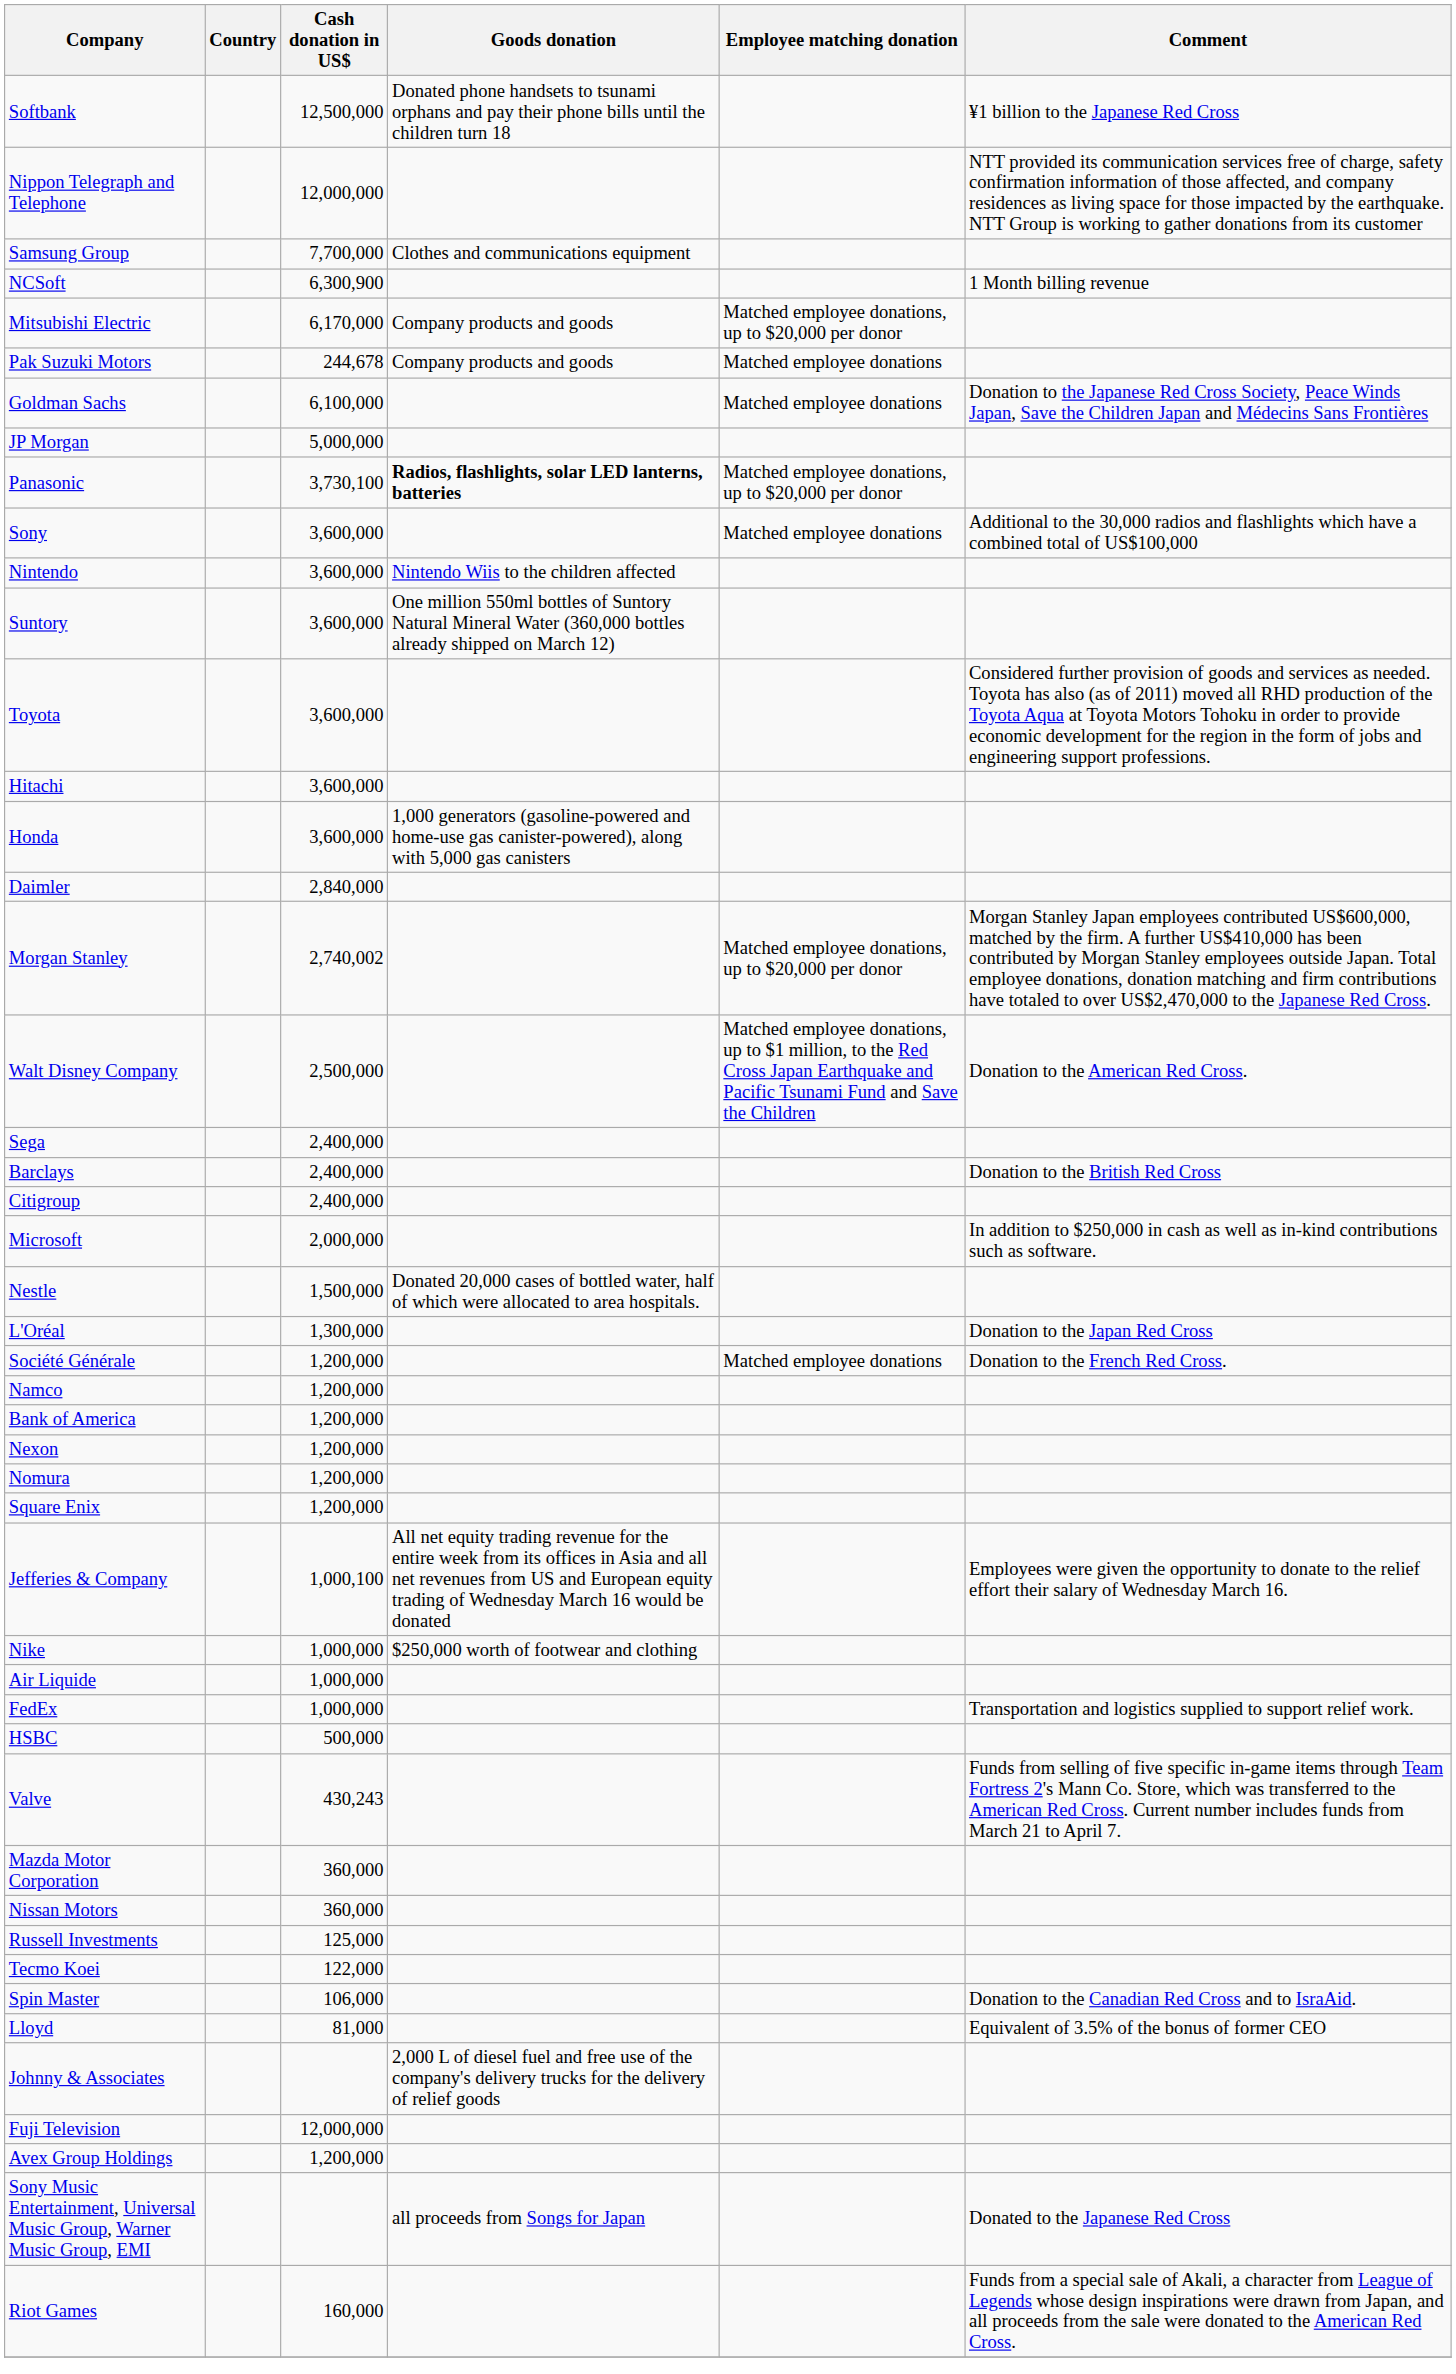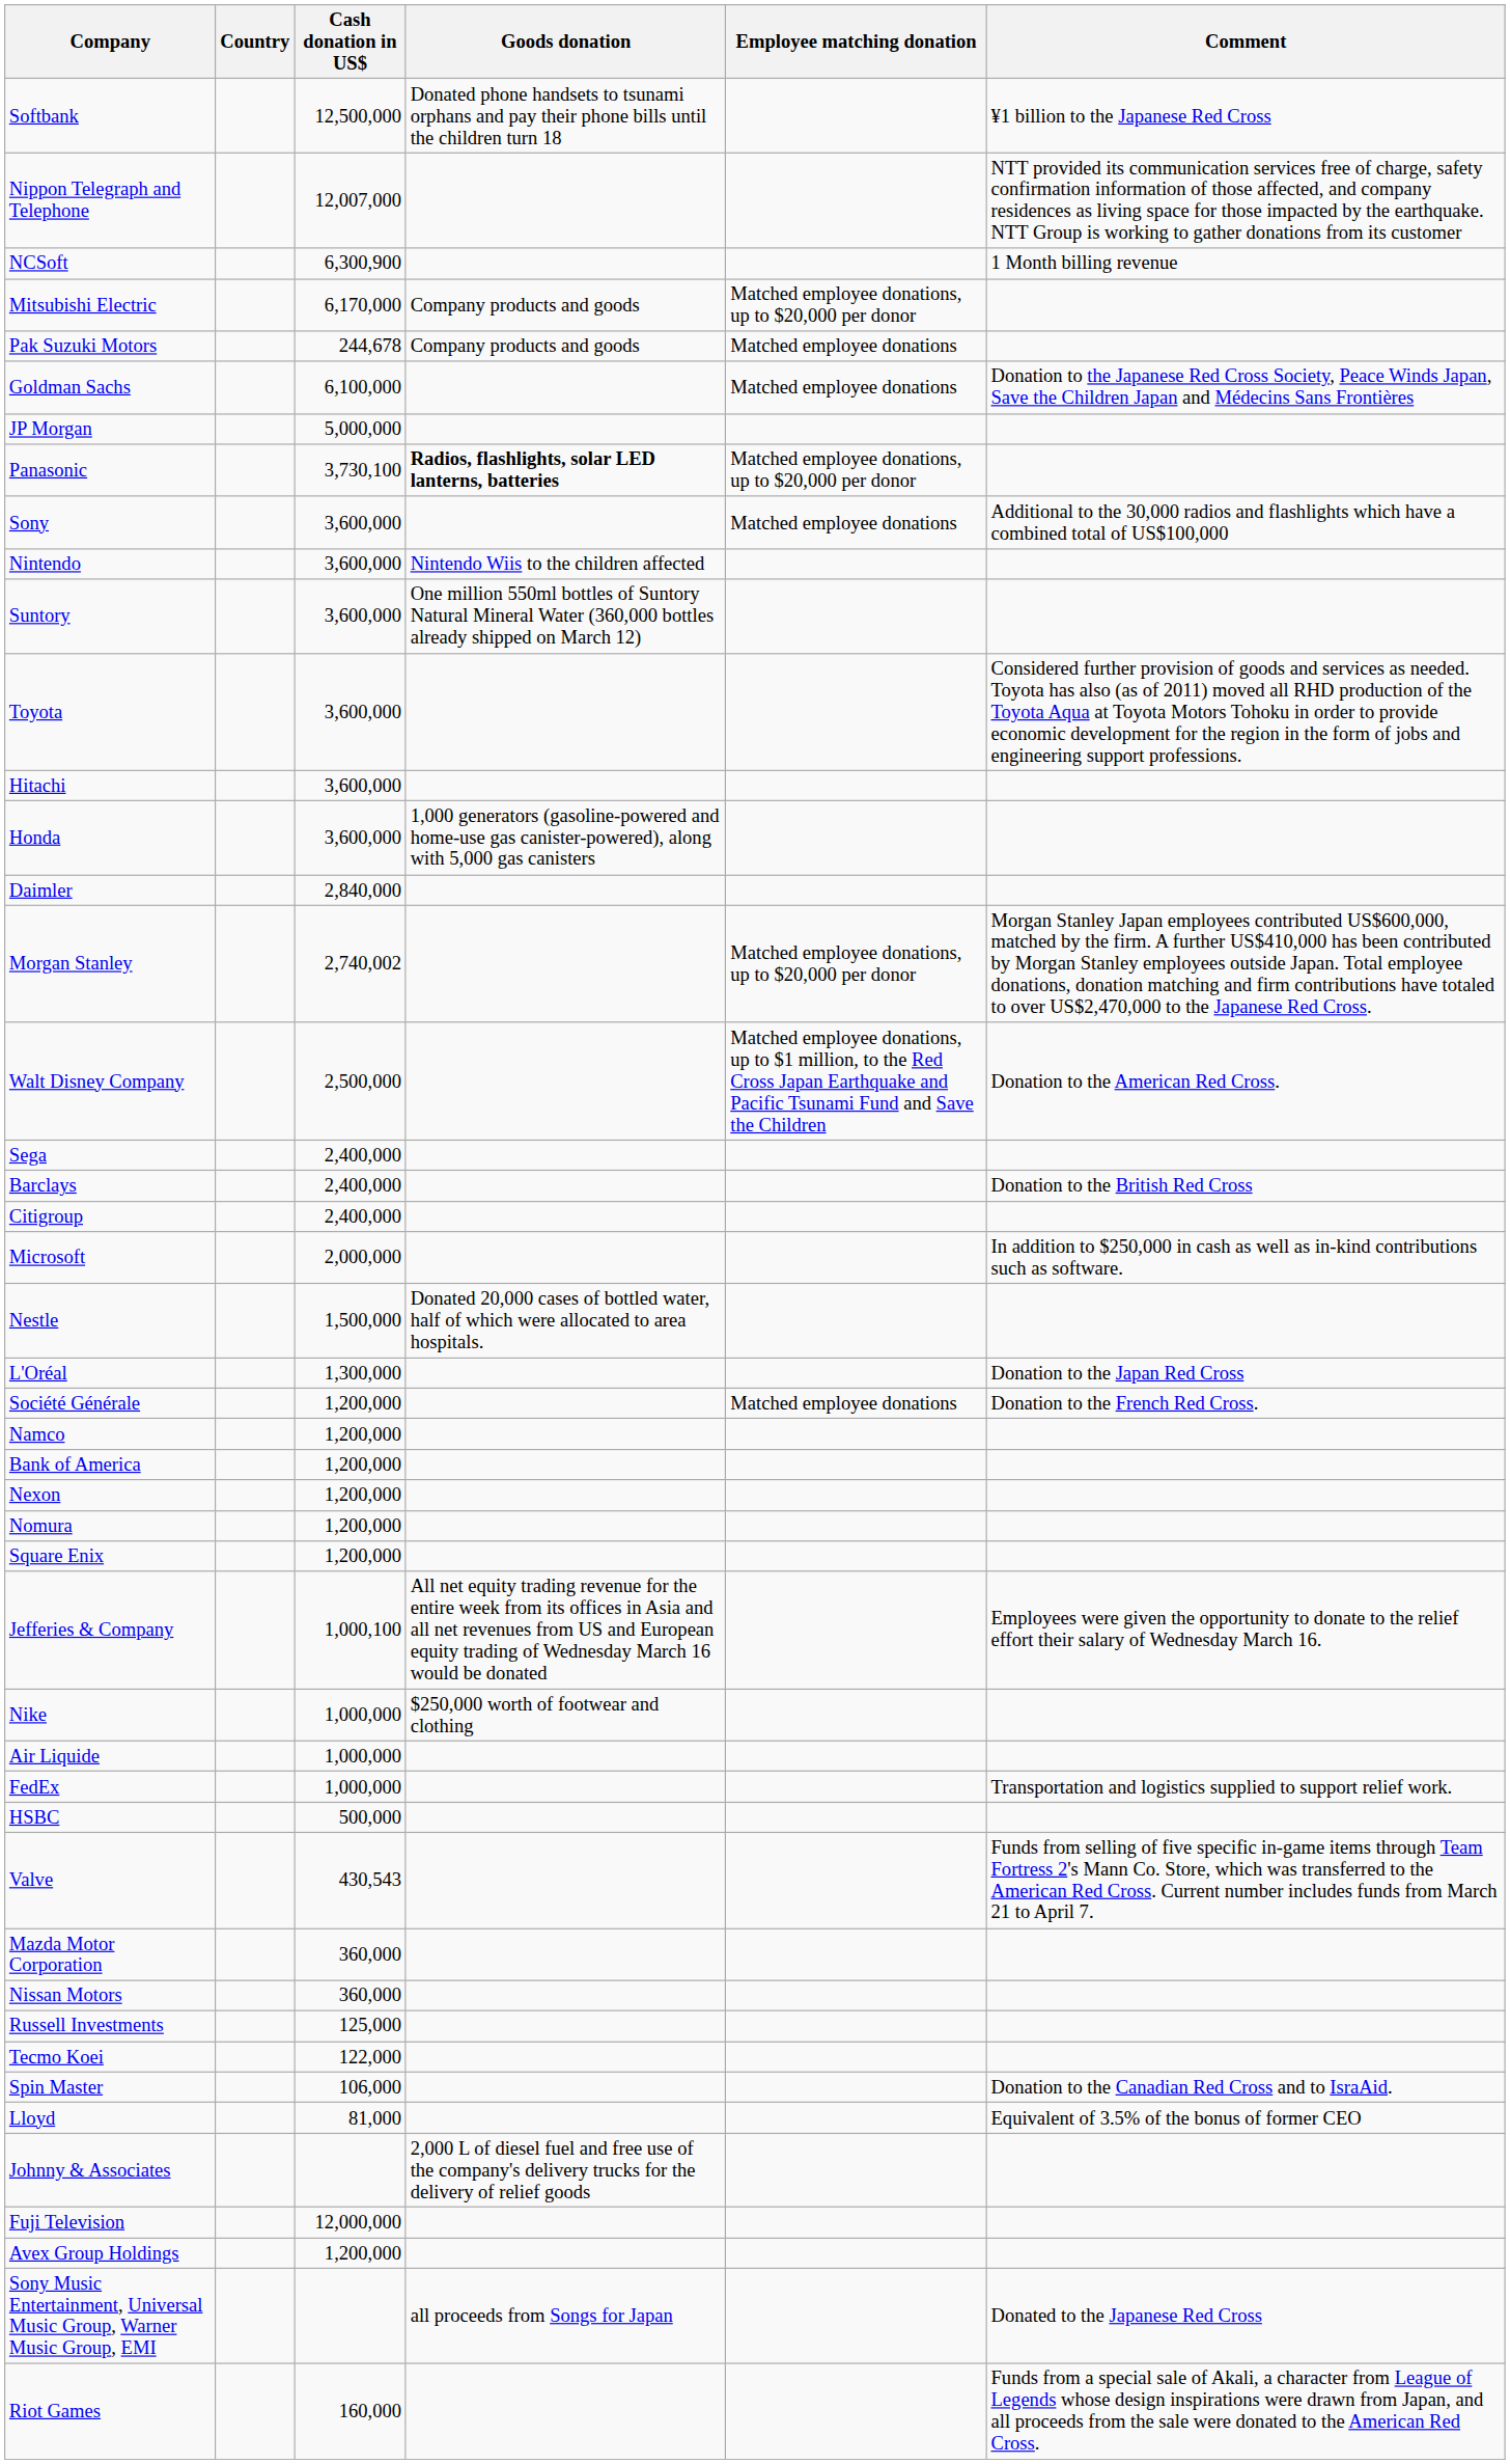 <table class="wikitable sortable">
 <tr>
 <th>Company</th>
 <th>Country</th>
 <th>Cash donation in US$</th>
 <th>Goods donation</th>
 <th>Employee matching donation</th>
 <th>Comment</th>
 </tr>
 <tr>
 <td><a href='#'>Softbank</a></td>
 <td></td>
 <td align=right>12,500,000</td>
 <td>Donated phone handsets to tsunami orphans and pay their phone bills until the children turn 18</td>
 <td></td>
 <td>¥1 billion to the <a href='#'>Japanese Red Cross</a></td>
 </tr>
 <tr>
 <td><a href='#'>Nippon Telegraph and Telephone</a></td>
 <td></td>
-<td align=right>12,000,000</td>
+<td align=right>12,007,000</td>
 <td></td>
 <td></td>
 <td>NTT provided its communication services free of charge, safety confirmation information of those affected, and company residences as living space for those impacted by the earthquake. NTT Group is working to gather donations from its customer</td>
-</tr>
-<tr>
-<td><a href='#'>Samsung Group</a></td>
-<td></td>
-<td align=right>7,700,000</td>
-<td>Clothes and communications equipment</td>
-<td></td>
-<td></td>
 </tr>
 <tr>
 <td><a href='#'>NCSoft</a></td>
 <td></td>
 <td align=right>6,300,900</td>
 <td></td>
 <td></td>
 <td>1 Month billing revenue</td>
 </tr>
 <tr>
 <td><a href='#'>Mitsubishi Electric</a></td>
 <td></td>
 <td align=right>6,170,000</td>
 <td>Company products and goods</td>
 <td>Matched employee donations, up to $20,000 per donor</td>
 <td></td>
 </tr>
 <tr>
 <td><a href='#'>Pak Suzuki Motors</a></td>
 <td></td>
 <td align=right>244,678</td>
 <td>Company products and goods</td>
 <td>Matched employee donations</td>
 <td></td>
 </tr>
 <tr>
 <td><a href='#'>Goldman Sachs</a></td>
 <td></td>
 <td align=right>6,100,000</td>
 <td></td>
 <td>Matched employee donations</td>
 <td>Donation to <a href='#'>the Japanese Red Cross Society</a>, <a href='#'>Peace Winds Japan</a>, <a href='#'>Save the Children Japan</a> and <a href='#'>Médecins Sans Frontières</a></td>
 </tr>
 <tr>
 <td><a href='#'>JP Morgan</a></td>
 <td></td>
 <td align=right>5,000,000</td>
 <td></td>
 <td></td>
 <td></td>
 </tr>
 <tr>
 <td><a href='#'>Panasonic</a></td>
 <td></td>
 <td align=right>3,730,100</td>
 <td><strong>Radios, flashlights, solar LED lanterns, batteries</strong></td>
 <td>Matched employee donations, up to $20,000 per donor</td>
 <td></td>
 </tr>
 <tr>
 <td><a href='#'>Sony</a></td>
 <td></td>
 <td align=right>3,600,000</td>
 <td></td>
 <td>Matched employee donations</td>
 <td>Additional to the 30,000 radios and flashlights which have a combined total of US$100,000</td>
 </tr>
 <tr>
 <td><a href='#'>Nintendo</a></td>
 <td></td>
 <td align=right>3,600,000</td>
 <td><a href='#'>Nintendo Wiis</a> to the children affected</td>
 <td></td>
 <td></td>
 </tr>
 <tr>
 <td><a href='#'>Suntory</a></td>
 <td></td>
 <td align=right>3,600,000</td>
 <td>One million 550ml bottles of Suntory Natural Mineral Water (360,000 bottles already shipped on March 12)</td>
 <td></td>
 <td></td>
 </tr>
 <tr>
 <td><a href='#'>Toyota</a></td>
 <td></td>
 <td align=right>3,600,000</td>
 <td></td>
 <td></td>
 <td>Considered further provision of goods and services as needed. Toyota has also (as of 2011) moved all RHD production of the <a href='#'>Toyota Aqua</a> at Toyota Motors Tohoku in order to provide economic development for the region in the form of jobs and engineering support professions.</td>
 </tr>
 <tr>
 <td><a href='#'>Hitachi</a></td>
 <td></td>
 <td align=right>3,600,000</td>
 <td></td>
 <td></td>
 <td></td>
 </tr>
 <tr>
 <td><a href='#'>Honda</a></td>
 <td></td>
 <td align=right>3,600,000</td>
 <td>1,000 generators (gasoline-powered and home-use gas canister-powered), along with 5,000 gas canisters</td>
 <td></td>
 <td></td>
 </tr>
 <tr>
 <td><a href='#'>Daimler</a></td>
 <td></td>
 <td align=right>2,840,000</td>
 <td></td>
 <td></td>
 <td></td>
 </tr>
 <tr>
 <td><a href='#'>Morgan Stanley</a></td>
 <td></td>
 <td align=right>2,740,002</td>
 <td></td>
 <td>Matched employee donations, up to $20,000 per donor</td>
 <td>Morgan Stanley Japan employees contributed US$600,000, matched by the firm. A further US$410,000 has been contributed by Morgan Stanley employees outside Japan. Total employee donations, donation matching and firm contributions have totaled to over US$2,470,000 to the <a href='#'>Japanese Red Cross</a>.</td>
 </tr>
 <tr>
 <td><a href='#'>Walt Disney Company</a></td>
 <td></td>
 <td align=right>2,500,000</td>
 <td></td>
 <td>Matched employee donations, up to $1 million, to the <a href='#'>Red Cross Japan Earthquake and Pacific Tsunami Fund</a> and <a href='#'>Save the Children</a></td>
 <td>Donation to the <a href='#'>American Red Cross</a>.</td>
 </tr>
 <tr>
 <td><a href='#'>Sega</a></td>
 <td></td>
 <td align=right>2,400,000</td>
 <td></td>
 <td></td>
 <td></td>
 </tr>
 <tr>
 <td><a href='#'>Barclays</a></td>
 <td></td>
 <td align=right>2,400,000</td>
 <td></td>
 <td></td>
 <td>Donation to the <a href='#'>British Red Cross</a></td>
 </tr>
 <tr>
 <td><a href='#'>Citigroup</a></td>
 <td></td>
 <td align=right>2,400,000</td>
 <td></td>
 <td></td>
 <td></td>
 </tr>
 <tr>
 <td><a href='#'>Microsoft</a></td>
 <td></td>
 <td align=right>2,000,000</td>
 <td></td>
 <td></td>
 <td>In addition to $250,000 in cash as well as in-kind contributions such as software.</td>
 </tr>
 <tr>
 <td><a href='#'>Nestle</a></td>
 <td></td>
 <td align=right>1,500,000</td>
 <td>Donated 20,000 cases of bottled water, half of which were allocated to area hospitals.</td>
 <td></td>
 <td></td>
 </tr>
 <tr>
 <td><a href='#'>L'Oréal</a></td>
 <td></td>
 <td align=right>1,300,000</td>
 <td></td>
 <td></td>
 <td>Donation to the <a href='#'>Japan Red Cross</a></td>
 </tr>
 <tr>
 <td><a href='#'>Société Générale</a></td>
 <td></td>
 <td align=right>1,200,000</td>
 <td></td>
 <td>Matched employee donations</td>
 <td>Donation to the <a href='#'>French Red Cross</a>.</td>
 </tr>
 <tr>
 <td><a href='#'>Namco</a></td>
 <td></td>
 <td align=right>1,200,000</td>
 <td></td>
 <td></td>
 <td></td>
 </tr>
 <tr>
 <td><a href='#'>Bank of America</a></td>
 <td></td>
 <td align=right>1,200,000</td>
 <td></td>
 <td></td>
 <td></td>
 </tr>
 <tr>
 <td><a href='#'>Nexon</a></td>
 <td></td>
 <td align=right>1,200,000</td>
 <td></td>
 <td></td>
 <td></td>
 </tr>
 <tr>
 <td><a href='#'>Nomura</a></td>
 <td></td>
 <td align=right>1,200,000</td>
 <td></td>
 <td></td>
 <td></td>
 </tr>
 <tr>
 <td><a href='#'>Square Enix</a></td>
 <td></td>
 <td align=right>1,200,000</td>
 <td></td>
 <td></td>
 <td></td>
 </tr>
 <tr>
 <td><a href='#'>Jefferies & Company</a></td>
 <td></td>
 <td align=right>1,000,100</td>
 <td>All net equity trading revenue for the entire week from its offices in Asia and all net revenues from US and European equity trading of Wednesday March 16 would be donated</td>
 <td></td>
 <td>Employees were given the opportunity to donate to the relief effort their salary of Wednesday March 16.</td>
 </tr>
 <tr>
 <td><a href='#'>Nike</a></td>
 <td></td>
 <td align=right>1,000,000</td>
 <td>$250,000 worth of footwear and clothing</td>
 <td></td>
 <td></td>
 </tr>
 <tr>
 <td><a href='#'>Air Liquide</a></td>
 <td></td>
 <td align=right>1,000,000</td>
 <td></td>
 <td></td>
 <td></td>
 </tr>
 <tr>
 <td><a href='#'>FedEx</a></td>
 <td></td>
 <td align=right>1,000,000</td>
 <td></td>
 <td></td>
 <td>Transportation and logistics supplied to support relief work.</td>
 </tr>
 <tr>
 <td><a href='#'>HSBC</a></td>
 <td></td>
 <td align=right>500,000</td>
 <td></td>
 <td></td>
 <td></td>
 </tr>
 <tr>
 <td><a href='#'>Valve</a></td>
 <td></td>
-<td align=right>430,243</td>
+<td align=right>430,543</td>
 <td></td>
 <td></td>
 <td>Funds from selling of five specific in-game items through <a href='#'>Team Fortress 2</a>'s Mann Co. Store, which was transferred to the <a href='#'>American Red Cross</a>. Current number includes funds from March 21 to April 7.</td>
 </tr>
 <tr>
 <td><a href='#'>Mazda Motor Corporation</a></td>
 <td></td>
 <td align=right>360,000</td>
 <td></td>
 <td></td>
 <td></td>
 </tr>
 <tr>
 <td><a href='#'>Nissan Motors</a></td>
 <td></td>
 <td align=right>360,000</td>
 <td></td>
 <td></td>
 <td></td>
 </tr>
 <tr>
 <td><a href='#'>Russell Investments</a></td>
 <td></td>
 <td align=right>125,000</td>
 <td></td>
 <td></td>
 <td></td>
 </tr>
 <tr>
 <td><a href='#'>Tecmo Koei</a></td>
 <td></td>
 <td align=right>122,000</td>
 <td></td>
 <td></td>
 <td></td>
 </tr>
 <tr>
 <td><a href='#'>Spin Master</a></td>
 <td></td>
 <td align=right>106,000</td>
 <td></td>
 <td></td>
 <td>Donation to the <a href='#'>Canadian Red Cross</a> and to <a href='#'>IsraAid</a>.</td>
 </tr>
 <tr>
 <td><a href='#'>Lloyd</a></td>
 <td></td>
 <td align=right>81,000</td>
 <td></td>
 <td></td>
 <td>Equivalent of 3.5% of the bonus of former CEO</td>
 </tr>
 <tr>
 <td><a href='#'>Johnny & Associates</a></td>
 <td></td>
 <td></td>
 <td>2,000 L of diesel fuel and free use of the company's delivery trucks for the delivery of relief goods</td>
 <td></td>
 <td></td>
 </tr>
 <tr>
 <td><a href='#'>Fuji Television</a></td>
 <td></td>
 <td align=right>12,000,000</td>
 <td></td>
 <td></td>
 <td></td>
 </tr>
 <tr>
 <td><a href='#'>Avex Group Holdings</a></td>
 <td></td>
 <td align=right>1,200,000</td>
 <td></td>
 <td></td>
 <td></td>
 </tr>
 <tr>
 <td><a href='#'>Sony Music Entertainment</a>, <a href='#'>Universal Music Group</a>, <a href='#'>Warner Music Group</a>, <a href='#'>EMI</a></td>
 <td><br></td>
 <td></td>
 <td>all proceeds from <a href='#'>Songs for Japan</a></td>
 <td></td>
 <td>Donated to the <a href='#'>Japanese Red Cross</a></td>
 </tr>
 <tr>
 <td><a href='#'>Riot Games</a></td>
 <td></td>
 <td align=right>160,000</td>
 <td></td>
 <td></td>
 <td>Funds from a special sale of Akali, a character from <a href='#'>League of Legends</a> whose design inspirations were drawn from Japan, and all proceeds from the sale were donated to the <a href='#'>American Red Cross</a>.</td>
 </tr>
 <tr>
 </tr>
 <tr>
 </tr>
 </table>
